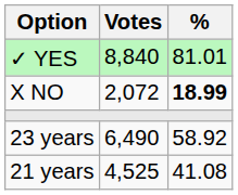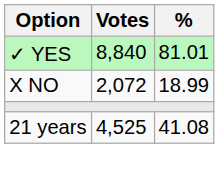 <table class="wikitable">
 <tr>
 <th>Option</th>
 <th>Votes</th>
 <th>%</th>
 </tr>
 <tr>
 <td style=background:#bbf8be>✓ YES</td>
 <td style=background:#bbf8be>8,840</td>
 <td style=background:#bbf8be>81.01</td>
 </tr>
 <tr>
 <td>X NO</td>
 <td>2,072</td>
-<td><strong>18.99</strong></td>
+<td>18.99</td>
 </tr>
 <tr>
 <td colspan="3" bgcolor="#E9E9E9"></td>
-</tr>
-<tr>
-<td>23 years</td>
-<td>6,490</td>
-<td>58.92</td>
 </tr>
 <tr>
 <td>21 years</td>
 <td>4,525</td>
 <td>41.08</td>
 </tr>
 </table>
